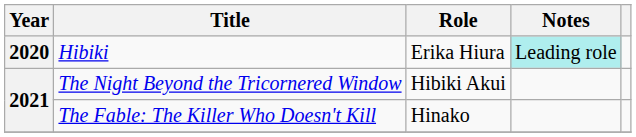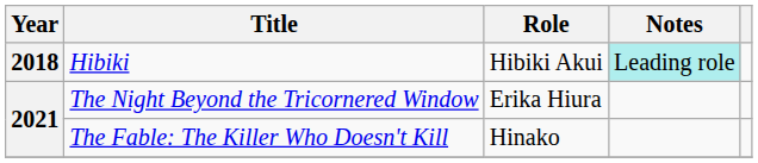 <table class="wikitable sortable plainrowheaders">
 <tr>
 <th scope="col">Year</th>
 <th scope="col">Title</th>
 <th scope="col">Role</th>
 <th scope="col" class="unsortable">Notes</th>
 <th scope="col" class="unsortable"></th>
 </tr>
 <tr>
-<th scope="row">2020</th>
+<th scope="row">2018</th>
 <td><em><a href='#'>Hibiki</a></em></td>
-<td>Erika Hiura</td>
+<td>Hibiki Akui</td>
 <td style="background: paleturquoise;">Leading role</td>
 <td></td>
 </tr>
 <tr>
 <th scope="row" rowspan=2>2021</th>
 <td><em><a href='#'>The Night Beyond the Tricornered Window</a></em></td>
-<td>Hibiki Akui</td>
+<td>Erika Hiura</td>
 <td></td>
 <td></td>
 </tr>
 <tr>
 <td><em><a href='#'>The Fable: The Killer Who Doesn't Kill</a></em></td>
 <td>Hinako</td>
 <td></td>
 <td></td>
 </tr>
 <tr>
 </tr>
 </table>
